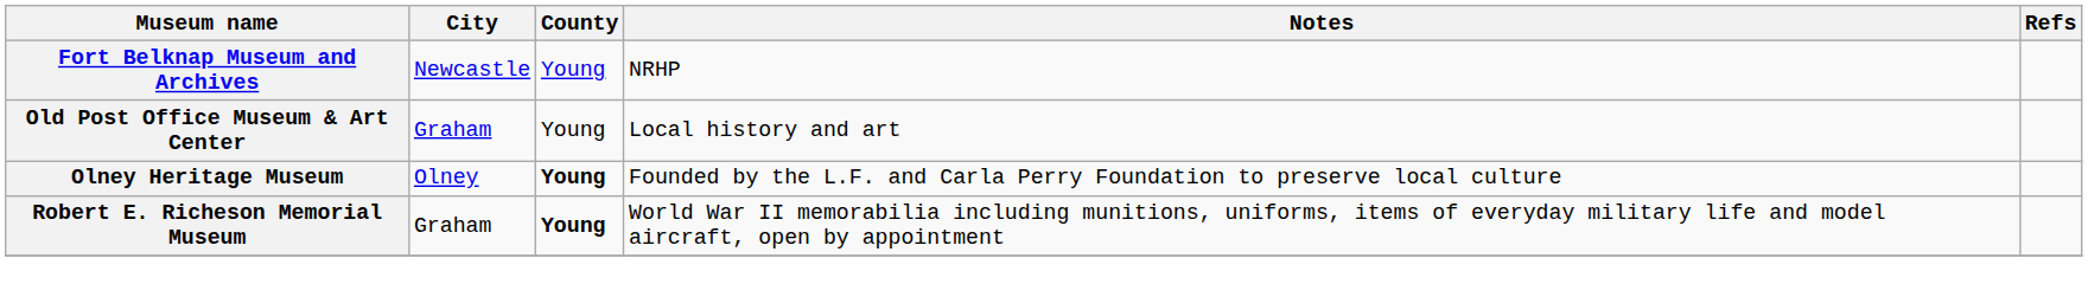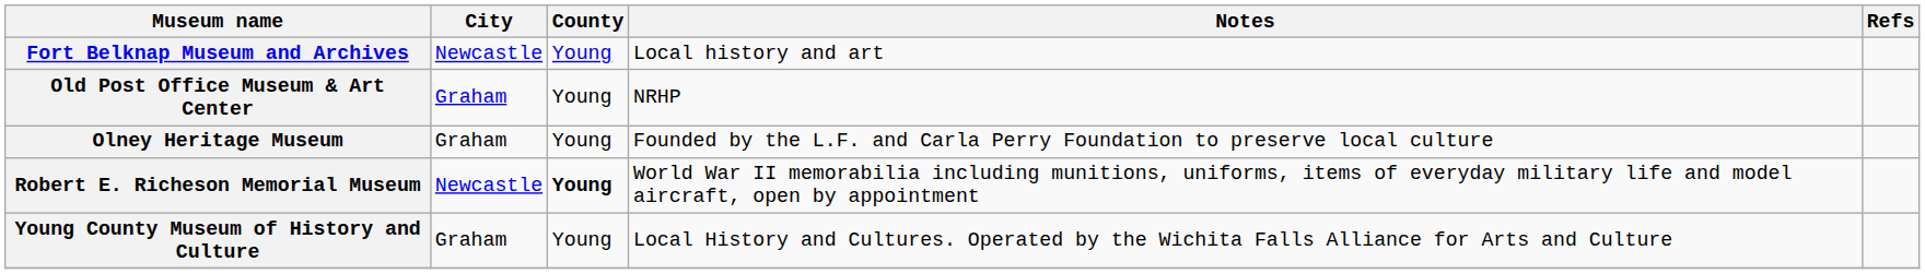 <table class="wikitable sortable plainrowheaders">
 <tr>
 <th scope="col">Museum name</th>
 <th scope="col">City</th>
 <th scope="col">County</th>
 <th scope="col">Notes</th>
 <th scope="col" class="unsortable">Refs</th>
 </tr>
 <tr>
 <th scope="row"><a href='#'>Fort Belknap Museum and Archives</a></th>
 <td><a href='#'>Newcastle</a></td>
 <td><a href='#'>Young</a></td>
-<td>NRHP</td>
+<td>Local history and art</td>
 <td align="center"></td>
 </tr>
 <tr>
 <th scope="row">Old Post Office Museum & Art Center</th>
 <td><a href='#'>Graham</a></td>
 <td>Young</td>
-<td>Local history and art</td>
+<td>NRHP</td>
 <td align="center"></td>
 </tr>
 <tr>
 <th scope="row">Olney Heritage Museum</th>
-<td><a href='#'>Olney</a></td>
-<td><strong>Young</strong></td>
+<td>Graham</td>
+<td>Young</td>
 <td>Founded by the L.F. and Carla Perry Foundation to preserve local culture</td>
 <td align="center"></td>
 </tr>
 <tr>
 <th scope="row">Robert E. Richeson Memorial Museum</th>
-<td>Graham</td>
+<td><a href='#'>Newcastle</a></td>
 <td><strong>Young</strong></td>
 <td>World War II memorabilia including munitions, uniforms, items of everyday military life and model aircraft, open by appointment</td>
 <td align="center"></td>
 </tr>
 <tr>
+<th scope="row">Young County Museum of History and Culture</th>
+<td>Graham</td>
+<td>Young</td>
+<td>Local History and Cultures. Operated by the Wichita Falls Alliance for Arts and Culture</td>
+<td align="center"></td>
+</tr>
+<tr>
 </tr>
 </table>
